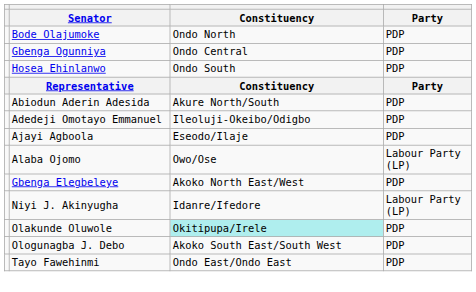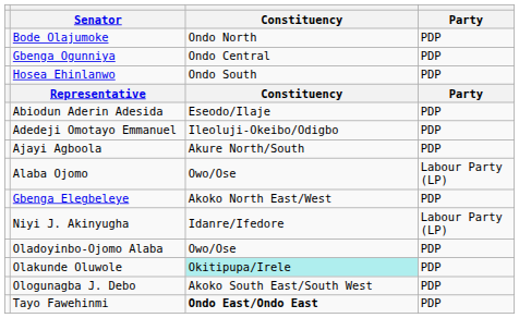 <table class="wikitable sortable">
 <tr>
 <th></th>
 <th></th>
 <th></th>
 <th></th>
 </tr>
 <tr>
 <th></th>
 <th style="width:15em"><a href='#'>Senator</a></th>
 <th style="width:20em">Constituency</th>
 <th style="width:8em">Party</th>
 </tr>
 <tr>
 <td></td>
 <td><a href='#'>Bode Olajumoke</a></td>
 <td>Ondo North</td>
 <td>PDP</td>
 </tr>
 <tr>
 <td></td>
 <td><a href='#'>Gbenga Ogunniya</a></td>
 <td>Ondo Central</td>
 <td>PDP</td>
 </tr>
 <tr>
 <td></td>
 <td><a href='#'>Hosea Ehinlanwo</a></td>
 <td>Ondo South</td>
 <td>PDP</td>
 </tr>
 <tr>
 <th></th>
 <th><a href='#'>Representative</a></th>
 <th style="width:20em">Constituency</th>
 <th style="width:8em">Party</th>
 </tr>
 <tr>
 <td></td>
 <td>Abiodun Aderin Adesida</td>
-<td>Akure North/South</td>
+<td>Eseodo/Ilaje</td>
 <td>PDP</td>
 </tr>
 <tr>
 <td></td>
 <td>Adedeji Omotayo Emmanuel</td>
 <td>Ileoluji-Okeibo/Odigbo</td>
 <td>PDP</td>
 </tr>
 <tr>
 <td></td>
 <td>Ajayi Agboola</td>
-<td>Eseodo/Ilaje</td>
+<td>Akure North/South</td>
 <td>PDP</td>
 </tr>
 <tr>
 <td></td>
 <td>Alaba Ojomo</td>
 <td>Owo/Ose</td>
 <td>Labour Party (LP)</td>
 </tr>
 <tr>
 <td></td>
 <td><a href='#'>Gbenga Elegbeleye</a></td>
 <td>Akoko North East/West</td>
 <td>PDP</td>
 </tr>
 <tr>
 <td></td>
 <td>Niyi J. Akinyugha</td>
 <td>Idanre/Ifedore</td>
 <td>Labour Party (LP)</td>
 </tr>
 <tr>
 <td></td>
+<td>Oladoyinbo-Ojomo Alaba</td>
+<td>Owo/Ose</td>
+<td>PDP</td>
+</tr>
+<tr>
+<td></td>
 <td>Olakunde Oluwole</td>
 <td style="background: paleturquoise;">Okitipupa/Irele</td>
 <td>PDP</td>
 </tr>
 <tr>
 <td></td>
 <td>Ologunagba J. Debo</td>
 <td>Akoko South East/South West</td>
 <td>PDP</td>
 </tr>
 <tr>
 <td></td>
 <td>Tayo Fawehinmi</td>
-<td>Ondo East/Ondo East</td>
+<td><strong>Ondo East/Ondo East</strong></td>
 <td>PDP</td>
 </tr>
 </table>
